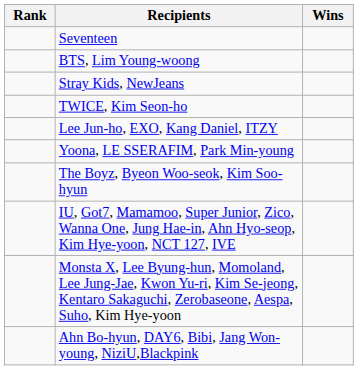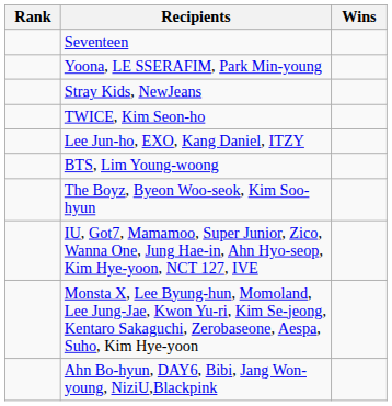 <table class="wikitable sortable">
 <tr align="center">
 <th style="width:50px">Rank</th>
 <th style="width:270px">Recipients</th>
 <th style="width:50px">Wins</th>
 </tr>
 <tr>
 <td></td>
 <td><a href='#'>Seventeen</a></td>
 <td></td>
 </tr>
 <tr>
 <td></td>
-<td><a href='#'>BTS</a>, <a href='#'>Lim Young-woong</a></td>
+<td><a href='#'>Yoona</a>, <a href='#'>LE SSERAFIM</a>, <a href='#'>Park Min-young</a></td>
 <td></td>
 </tr>
 <tr>
 <td></td>
 <td><a href='#'>Stray Kids</a>, <a href='#'>NewJeans</a></td>
 <td></td>
 </tr>
 <tr>
 <td></td>
 <td><a href='#'>TWICE</a>, <a href='#'>Kim Seon-ho</a></td>
 <td></td>
 </tr>
 <tr>
 <td></td>
 <td><a href='#'>Lee Jun-ho</a>, <a href='#'>EXO</a>, <a href='#'>Kang Daniel</a>, <a href='#'>ITZY</a></td>
 <td></td>
 </tr>
 <tr>
 <td></td>
-<td><a href='#'>Yoona</a>, <a href='#'>LE SSERAFIM</a>, <a href='#'>Park Min-young</a></td>
+<td><a href='#'>BTS</a>, <a href='#'>Lim Young-woong</a></td>
 <td></td>
 </tr>
 <tr>
 <td></td>
 <td><a href='#'>The Boyz</a>, <a href='#'>Byeon Woo-seok</a>, <a href='#'>Kim Soo-hyun</a></td>
 <td></td>
 </tr>
 <tr>
 <td></td>
 <td><a href='#'>IU</a>, <a href='#'>Got7</a>, <a href='#'>Mamamoo</a>, <a href='#'>Super Junior</a>, <a href='#'>Zico</a>, <a href='#'>Wanna One</a>, <a href='#'>Jung Hae-in</a>,  <a href='#'>Ahn Hyo-seop</a>, <a href='#'>Kim Hye-yoon</a>, <a href='#'>NCT 127</a>, <a href='#'>IVE</a></td>
 <td></td>
 </tr>
 <tr>
 <td></td>
 <td><a href='#'>Monsta X</a>, <a href='#'>Lee Byung-hun</a>, <a href='#'>Momoland</a>, <a href='#'>Lee Jung-Jae</a>, <a href='#'>Kwon Yu-ri</a>, <a href='#'>Kim Se-jeong</a>, <a href='#'>Kentaro Sakaguchi</a>, <a href='#'>Zerobaseone</a>, <a href='#'>Aespa</a>, <a href='#'>Suho</a>, Kim Hye-yoon</td>
 <td></td>
 </tr>
 <tr>
 <td></td>
 <td><a href='#'>Ahn Bo-hyun</a>, <a href='#'>DAY6</a>, <a href='#'>Bibi</a>, <a href='#'>Jang Won-young</a>, <a href='#'>NiziU</a>,<a href='#'>Blackpink</a></td>
 <td></td>
 </tr>
 </table>
